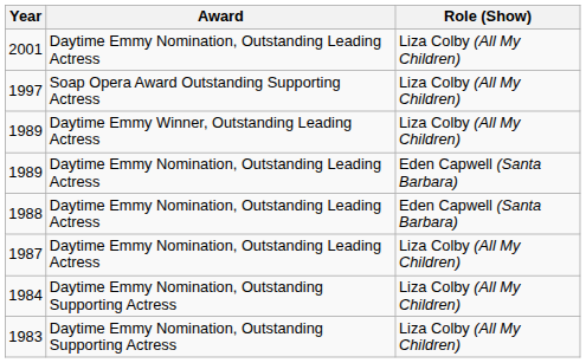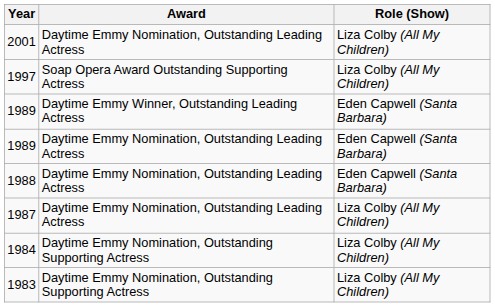 <table class="wikitable sortable">
 <tr>
 <th>Year</th>
 <th>Award</th>
 <th>Role (Show)</th>
 </tr>
 <tr>
 <td>2001</td>
 <td>Daytime Emmy Nomination, Outstanding Leading Actress</td>
 <td>Liza Colby <em>(All My Children)</em></td>
 </tr>
 <tr>
 <td>1997</td>
 <td>Soap Opera Award Outstanding Supporting Actress</td>
 <td>Liza Colby <em>(All My Children)</em></td>
 </tr>
 <tr>
 <td>1989</td>
 <td>Daytime Emmy Winner, Outstanding Leading Actress</td>
-<td>Liza Colby <em>(All My Children)</em></td>
+<td>Eden Capwell <em>(Santa Barbara)</em></td>
 </tr>
 <tr>
 <td>1989</td>
 <td>Daytime Emmy Nomination, Outstanding Leading Actress</td>
 <td>Eden Capwell <em>(Santa Barbara)</em></td>
 </tr>
 <tr>
 <td>1988</td>
 <td>Daytime Emmy Nomination, Outstanding Leading Actress</td>
 <td>Eden Capwell <em>(Santa Barbara)</em></td>
 </tr>
 <tr>
 <td>1987</td>
 <td>Daytime Emmy Nomination, Outstanding Leading Actress</td>
 <td>Liza Colby <em>(All My Children)</em></td>
 </tr>
 <tr>
 <td>1984</td>
 <td>Daytime Emmy Nomination, Outstanding Supporting Actress</td>
 <td>Liza Colby <em>(All My Children)</em></td>
 </tr>
 <tr>
 <td>1983</td>
 <td>Daytime Emmy Nomination, Outstanding Supporting Actress</td>
 <td>Liza Colby <em>(All My Children)</em></td>
 </tr>
 </table>
